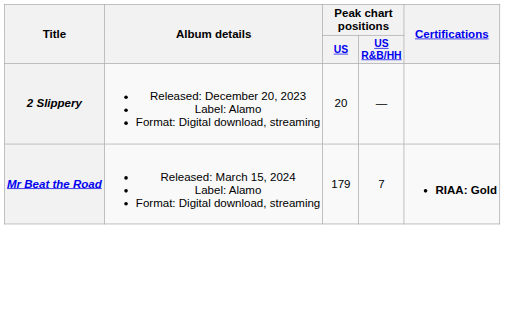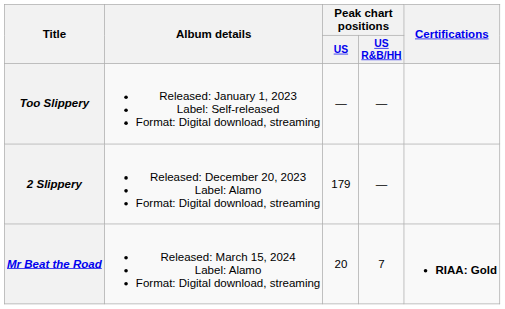 <table class="wikitable plainrowheaders" style="text-align:center;">
 <tr>
 <th scope="col" rowspan="2">Title</th>
 <th scope="col" rowspan="2">Album details</th>
 <th scope="col" colspan="2">Peak chart positions</th>
 <th scope="col" rowspan="2"><a href='#'>Certifications</a></th>
 </tr>
 <tr>
 <th scope="col" style="width:3em;font-size:90%;"><a href='#'>US</a><br></th>
 <th scope="col" style="width:3em;font-size:90%;"><a href='#'>US<br>R&B/HH</a><br></th>
 </tr>
 <tr>
+<th scope="row"><em>Too Slippery</em></th>
+<td><br><ul><li>Released: January 1, 2023</li><li>Label: Self-released</li><li>Format: Digital download, streaming</li></ul></td>
+<td>—</td>
+<td>—</td>
+<td></td>
+</tr>
+<tr>
 <th scope="row"><em>2 Slippery</em></th>
 <td><br><ul><li>Released: December 20, 2023</li><li>Label: Alamo</li><li>Format: Digital download, streaming</li></ul></td>
-<td>20</td>
+<td>179</td>
 <td>—</td>
 <td></td>
 </tr>
 <tr>
 <th scope="row"><em><a href='#'>Mr Beat the Road</a></em></th>
 <td><br><ul><li>Released: March 15, 2024</li><li>Label: Alamo</li><li>Format: Digital download, streaming</li></ul></td>
-<td>179</td>
+<td>20</td>
 <td>7</td>
 <td><strong><br><ul><li>RIAA: Gold</li></ul></strong></td>
 </tr>
 </table>
